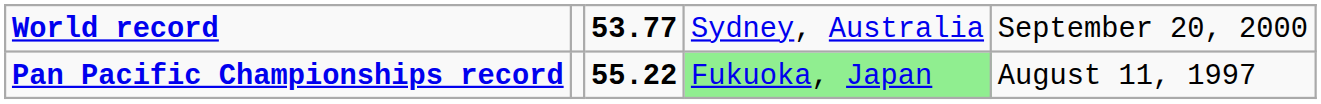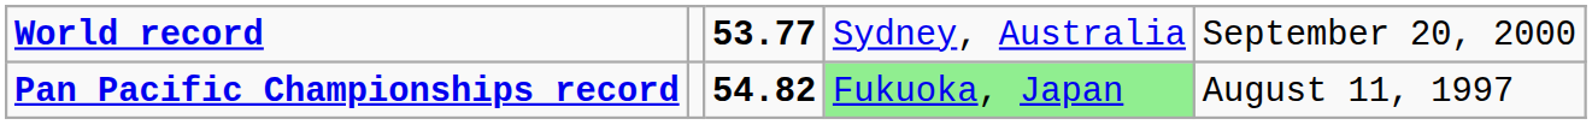 <table class="wikitable">
 <tr>
 <td><strong><a href='#'>World record</a></strong></td>
 <td></td>
 <td><strong>53.77</strong></td>
 <td><a href='#'>Sydney</a>, <a href='#'>Australia</a></td>
 <td>September 20, 2000</td>
 </tr>
 <tr>
 <td><strong><a href='#'>Pan Pacific Championships record</a></strong></td>
 <td></td>
-<td><strong>55.22</strong></td>
+<td><strong>54.82</strong></td>
 <td style="background: lightgreen;"><a href='#'>Fukuoka</a>, <a href='#'>Japan</a></td>
 <td>August 11, 1997</td>
 </tr>
 </table>
